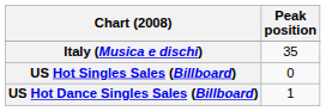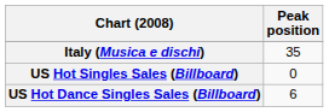 <table class="wikitable sortable plainrowheaders" style="text-align:center">
 <tr>
 <th>Chart (2008)</th>
 <th>Peak<br>position</th>
 </tr>
 <tr>
 </tr>
 <tr>
 <th scope="row">Italy (<em><a href='#'>Musica e dischi</a></em>)</th>
 <td>35</td>
 </tr>
 <tr>
 <th scope="row">US <a href='#'>Hot Singles Sales</a> (<em><a href='#'>Billboard</a></em>)</th>
 <td>0</td>
 </tr>
 <tr>
 <th scope="row">US <a href='#'>Hot Dance Singles Sales</a> (<em><a href='#'>Billboard</a></em>)</th>
-<td>1</td>
+<td>6</td>
 </tr>
 </table>
